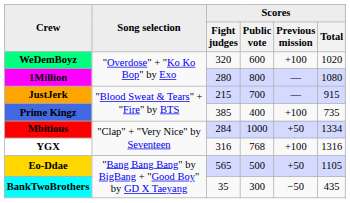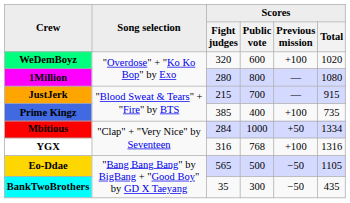 <table class="wikitable sortable" style="text-align:center; font-size:90%">
 <tr>
 <th rowspan="2" style="background:#EDEDED; width: 80px">Crew</th>
 <th rowspan="2" style="background:#EDEDED; width: 150px">Song selection</th>
 <th colspan="4" style="background:#EDEDED">Scores</th>
 </tr>
 <tr>
 <th>Fight<br>judges</th>
 <th>Public<br>vote</th>
 <th>Previous<br>mission</th>
 <th>Total</th>
 </tr>
 <tr>
 <td style="background:springgreen"><strong>WeDemBoyz</strong></td>
 <td rowspan="2">"<a href='#'>Overdose</a>" + "<a href='#'>Ko Ko Bop</a>" by <a href='#'>Exo</a></td>
 <td>320</td>
 <td>600</td>
 <td>+100</td>
 <td>1020</td>
 </tr>
 <tr>
 <td style="background:magenta"><strong>1Million</strong></td>
 <td style="background:#D4D9FF">280</td>
 <td style="background:#D4D9FF">800</td>
 <td style="background:#D4D9FF">—</td>
 <td style="background:#D4D9FF">1080</td>
 </tr>
 <tr>
 <td style="background:orange"><strong>JustJerk</strong></td>
 <td rowspan="2">"<a href='#'>Blood Sweat & Tears</a>" + "<a href='#'>Fire</a>" by <a href='#'>BTS</a></td>
 <td style="background:#D4D9FF">215</td>
 <td style="background:#D4D9FF">700</td>
 <td style="background:#D4D9FF">—</td>
 <td style="background:#D4D9FF">915</td>
 </tr>
 <tr>
 <td style="background:royalblue"><strong>Prime Kingz</strong></td>
 <td>385</td>
 <td>400</td>
 <td>+100</td>
 <td>735</td>
 </tr>
 <tr>
 <td style="background:red"><strong>Mbitious</strong></td>
 <td rowspan="2">"Clap" + "Very Nice" by <a href='#'>Seventeen</a></td>
 <td style="background:#D4D9FF">284</td>
 <td style="background:#D4D9FF">1000</td>
 <td style="background:#D4D9FF">+50</td>
 <td style="background:#D4D9FF">1334</td>
 </tr>
 <tr>
 <td style="background:white"><strong>YGX</strong></td>
 <td>316</td>
 <td>768</td>
 <td>+100</td>
 <td>1316</td>
 </tr>
 <tr>
 <td style="background:gold"><strong>Eo-Ddae</strong></td>
 <td rowspan="2">"<a href='#'>Bang Bang Bang</a>" by <a href='#'>BigBang</a> + "<a href='#'>Good Boy</a>" by <a href='#'>GD X Taeyang</a></td>
 <td style="background:#D4D9FF">565</td>
 <td style="background:#D4D9FF">500</td>
-<td style="background:#D4D9FF">+50</td>
+<td style="background:#D4D9FF">−50</td>
 <td style="background:#D4D9FF">1105</td>
 </tr>
 <tr>
 <td style="background:aqua"><strong>BankTwoBrothers</strong></td>
 <td>35</td>
 <td>300</td>
 <td>−50</td>
 <td>435</td>
 </tr>
 </table>
